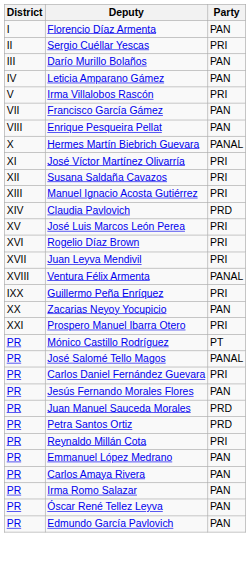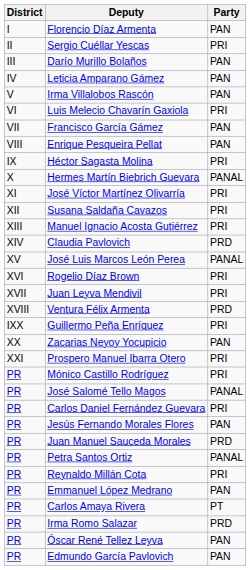 <table class="wikitable">
 <tr>
 <th>District</th>
 <th>Deputy</th>
 <th>Party</th>
 </tr>
 <tr>
 <td>I</td>
 <td><a href='#'>Florencio Díaz Armenta</a></td>
 <td>PAN</td>
 </tr>
 <tr>
 <td>II</td>
 <td><a href='#'>Sergio Cuéllar Yescas</a></td>
 <td>PRI</td>
 </tr>
 <tr>
 <td>III</td>
 <td><a href='#'>Darío Murillo Bolaños</a></td>
 <td>PAN</td>
 </tr>
 <tr>
 <td>IV</td>
 <td><a href='#'>Leticia Amparano Gámez</a></td>
 <td>PAN</td>
 </tr>
 <tr>
 <td>V</td>
 <td><a href='#'>Irma Villalobos Rascón</a></td>
+<td>PAN</td>
+</tr>
+<tr>
+<td>VI</td>
+<td><a href='#'>Luis Melecio Chavarín Gaxiola</a></td>
 <td>PRI</td>
 </tr>
 <tr>
 <td>VII</td>
 <td><a href='#'>Francisco García Gámez</a></td>
 <td>PAN</td>
 </tr>
 <tr>
 <td>VIII</td>
 <td><a href='#'>Enrique Pesqueira Pellat</a></td>
 <td>PAN</td>
+</tr>
+<tr>
+<td>IX</td>
+<td><a href='#'>Héctor Sagasta Molina</a></td>
+<td>PRI</td>
 </tr>
 <tr>
 <td>X</td>
 <td><a href='#'>Hermes Martín Biebrich Guevara</a></td>
 <td>PANAL</td>
 </tr>
 <tr>
 <td>XI</td>
 <td><a href='#'>José Víctor Martínez Olivarría</a></td>
 <td>PRI</td>
 </tr>
 <tr>
 <td>XII</td>
 <td><a href='#'>Susana Saldaña Cavazos</a></td>
 <td>PRI</td>
 </tr>
 <tr>
 <td>XIII</td>
 <td><a href='#'>Manuel Ignacio Acosta Gutiérrez</a></td>
 <td>PRI</td>
 </tr>
 <tr>
 <td>XIV</td>
 <td><a href='#'>Claudia Pavlovich</a></td>
 <td>PRD</td>
 </tr>
 <tr>
 <td>XV</td>
 <td><a href='#'>José Luis Marcos León Perea</a></td>
-<td>PRI</td>
+<td>PANAL</td>
 </tr>
 <tr>
 <td>XVI</td>
 <td><a href='#'>Rogelio Díaz Brown</a></td>
 <td>PRI</td>
 </tr>
 <tr>
 <td>XVII</td>
 <td><a href='#'>Juan Leyva Mendivil</a></td>
 <td>PRI</td>
 </tr>
 <tr>
 <td>XVIII</td>
 <td><a href='#'>Ventura Félix Armenta</a></td>
-<td>PANAL</td>
+<td>PRD</td>
 </tr>
 <tr>
 <td>IXX</td>
 <td><a href='#'>Guillermo Peña Enríquez</a></td>
 <td>PRI</td>
 </tr>
 <tr>
 <td>XX</td>
 <td><a href='#'>Zacarias Neyoy Yocupicio</a></td>
 <td>PAN</td>
 </tr>
 <tr>
 <td>XXI</td>
 <td><a href='#'>Prospero Manuel Ibarra Otero</a></td>
 <td>PRI</td>
 </tr>
 <tr>
 <td><a href='#'>PR</a></td>
 <td><a href='#'>Mónico Castillo Rodríguez</a></td>
-<td>PT</td>
+<td>PRI</td>
 </tr>
 <tr>
 <td><a href='#'>PR</a></td>
 <td><a href='#'>José Salomé Tello Magos</a></td>
 <td>PANAL</td>
 </tr>
 <tr>
 <td><a href='#'>PR</a></td>
 <td><a href='#'>Carlos Daniel Fernández Guevara</a></td>
 <td>PRI</td>
 </tr>
 <tr>
 <td><a href='#'>PR</a></td>
 <td><a href='#'>Jesús Fernando Morales Flores</a></td>
 <td>PAN</td>
 </tr>
 <tr>
 <td><a href='#'>PR</a></td>
 <td><a href='#'>Juan Manuel Sauceda Morales</a></td>
 <td>PRD</td>
 </tr>
 <tr>
 <td><a href='#'>PR</a></td>
 <td><a href='#'>Petra Santos Ortiz</a></td>
-<td>PRD</td>
+<td>PANAL</td>
 </tr>
 <tr>
 <td><a href='#'>PR</a></td>
 <td><a href='#'>Reynaldo Millán Cota</a></td>
 <td>PRI</td>
 </tr>
 <tr>
 <td><a href='#'>PR</a></td>
 <td><a href='#'>Emmanuel López Medrano</a></td>
 <td>PAN</td>
 </tr>
 <tr>
 <td><a href='#'>PR</a></td>
 <td><a href='#'>Carlos Amaya Rivera</a></td>
-<td>PAN</td>
+<td>PT</td>
 </tr>
 <tr>
 <td><a href='#'>PR</a></td>
 <td><a href='#'>Irma Romo Salazar</a></td>
-<td>PAN</td>
+<td>PRD</td>
 </tr>
 <tr>
 <td><a href='#'>PR</a></td>
 <td><a href='#'>Óscar René Tellez Leyva</a></td>
 <td>PAN</td>
 </tr>
 <tr>
 <td><a href='#'>PR</a></td>
 <td><a href='#'>Edmundo García Pavlovich</a></td>
 <td>PAN</td>
 </tr>
 </table>
